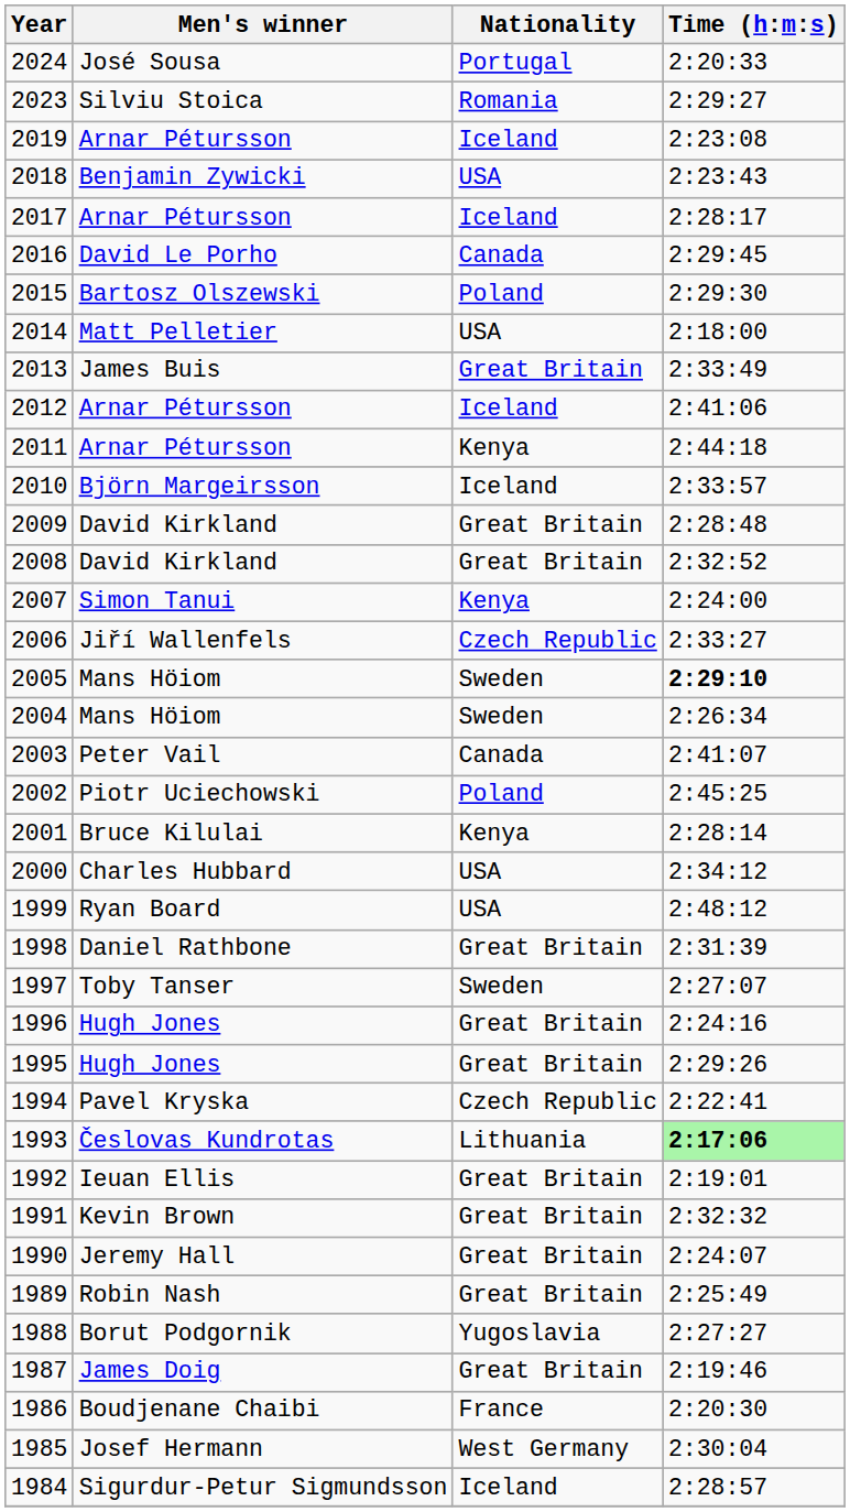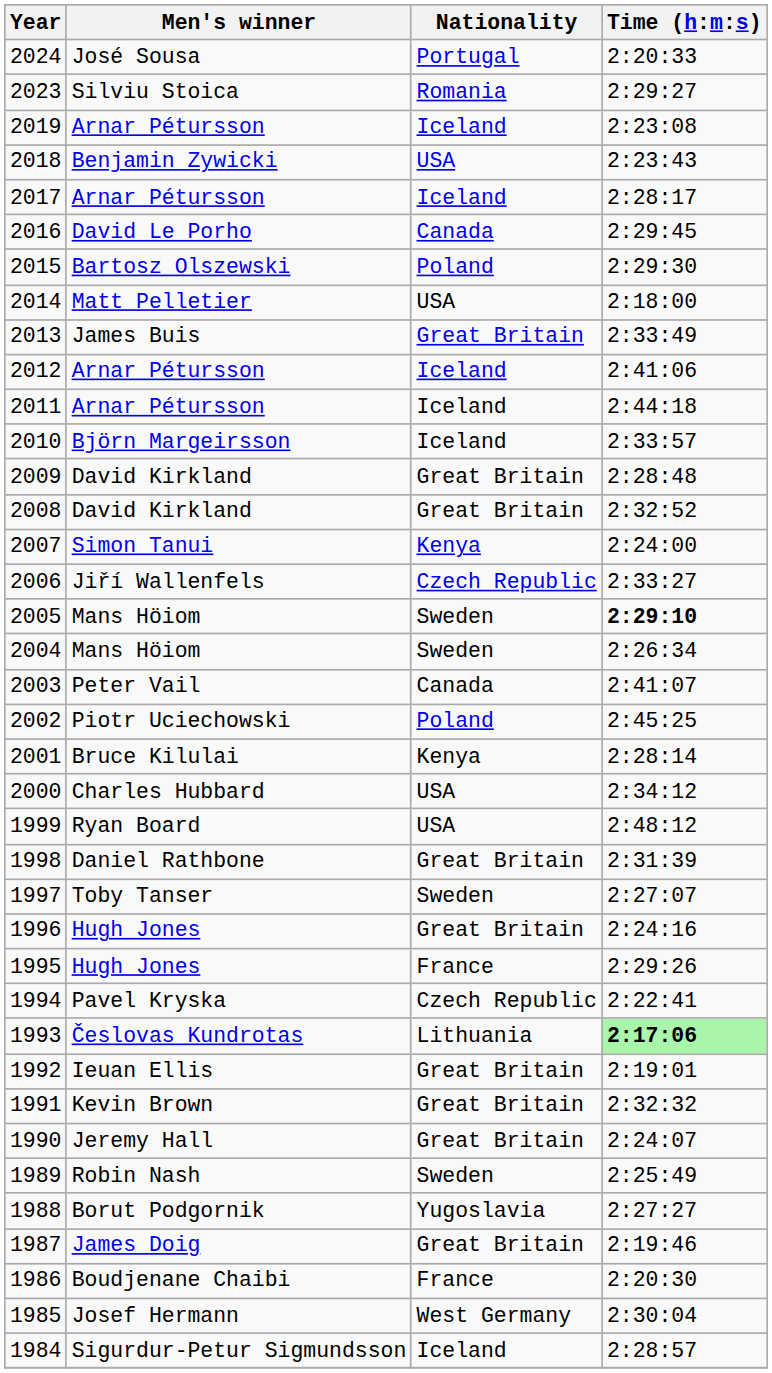 <table class="wikitable sortable">
 <tr>
 <th>Year</th>
 <th>Men's winner</th>
 <th>Nationality</th>
 <th>Time (<a href='#'>h</a>:<a href='#'>m</a>:<a href='#'>s</a>)</th>
 </tr>
 <tr>
 <td>2024</td>
 <td>José Sousa</td>
 <td> <a href='#'>Portugal</a></td>
 <td>2:20:33</td>
 </tr>
 <tr>
 <td>2023</td>
 <td>Silviu Stoica</td>
 <td> <a href='#'>Romania</a></td>
 <td>2:29:27</td>
 </tr>
 <tr>
 <td>2019</td>
 <td><a href='#'>Arnar Pétursson</a></td>
 <td> <a href='#'>Iceland</a></td>
 <td>2:23:08</td>
 </tr>
 <tr>
 <td>2018</td>
 <td><a href='#'>Benjamin Zywicki</a></td>
 <td> <a href='#'>USA</a></td>
 <td>2:23:43</td>
 </tr>
 <tr>
 <td>2017</td>
 <td><a href='#'>Arnar Pétursson</a></td>
 <td> <a href='#'>Iceland</a></td>
 <td>2:28:17</td>
 </tr>
 <tr>
 <td>2016</td>
 <td><a href='#'>David Le Porho</a></td>
 <td> <a href='#'>Canada</a></td>
 <td>2:29:45</td>
 </tr>
 <tr>
 <td>2015</td>
 <td><a href='#'>Bartosz Olszewski</a></td>
 <td> <a href='#'>Poland</a></td>
 <td>2:29:30</td>
 </tr>
 <tr>
 <td>2014</td>
 <td><a href='#'>Matt Pelletier</a></td>
 <td> USA</td>
 <td>2:18:00</td>
 </tr>
 <tr>
 <td>2013</td>
 <td>James Buis</td>
 <td> <a href='#'>Great Britain</a></td>
 <td>2:33:49</td>
 </tr>
 <tr>
 <td>2012</td>
 <td><a href='#'>Arnar Pétursson</a></td>
 <td> <a href='#'>Iceland</a></td>
 <td>2:41:06</td>
 </tr>
 <tr>
 <td>2011</td>
 <td><a href='#'>Arnar Pétursson</a></td>
-<td> Kenya</td>
+<td> Iceland</td>
 <td>2:44:18</td>
 </tr>
 <tr>
 <td>2010</td>
 <td><a href='#'>Björn Margeirsson</a></td>
 <td> Iceland</td>
 <td>2:33:57</td>
 </tr>
 <tr>
 <td>2009</td>
 <td>David Kirkland</td>
 <td> Great Britain</td>
 <td>2:28:48</td>
 </tr>
 <tr>
 <td>2008</td>
 <td>David Kirkland</td>
 <td> Great Britain</td>
 <td>2:32:52</td>
 </tr>
 <tr>
 <td>2007</td>
 <td><a href='#'>Simon Tanui</a></td>
 <td> <a href='#'>Kenya</a></td>
 <td>2:24:00</td>
 </tr>
 <tr>
 <td>2006</td>
 <td>Jiří Wallenfels</td>
 <td> <a href='#'>Czech Republic</a></td>
 <td>2:33:27</td>
 </tr>
 <tr>
 <td>2005</td>
 <td>Mans Höiom</td>
 <td> Sweden</td>
 <td><strong>2:29:10</strong></td>
 </tr>
 <tr>
 <td>2004</td>
 <td>Mans Höiom</td>
 <td> Sweden</td>
 <td>2:26:34</td>
 </tr>
 <tr>
 <td>2003</td>
 <td>Peter Vail</td>
 <td> Canada</td>
 <td>2:41:07</td>
 </tr>
 <tr>
 <td>2002</td>
 <td>Piotr	Uciechowski</td>
 <td> <a href='#'>Poland</a></td>
 <td>2:45:25</td>
 </tr>
 <tr>
 <td>2001</td>
 <td>Bruce	Kilulai</td>
 <td> Kenya</td>
 <td>2:28:14</td>
 </tr>
 <tr>
 <td>2000</td>
 <td>Charles Hubbard</td>
 <td> USA</td>
 <td>2:34:12</td>
 </tr>
 <tr>
 <td>1999</td>
 <td>Ryan Board</td>
 <td> USA</td>
 <td>2:48:12</td>
 </tr>
 <tr>
 <td>1998</td>
 <td>Daniel Rathbone</td>
 <td> Great Britain</td>
 <td>2:31:39</td>
 </tr>
 <tr>
 <td>1997</td>
 <td>Toby	Tanser</td>
 <td> Sweden</td>
 <td>2:27:07</td>
 </tr>
 <tr>
 <td>1996</td>
 <td><a href='#'>Hugh Jones</a></td>
 <td> Great Britain</td>
 <td>2:24:16</td>
 </tr>
 <tr>
 <td>1995</td>
 <td><a href='#'>Hugh Jones</a></td>
-<td> Great Britain</td>
+<td> France</td>
 <td>2:29:26</td>
 </tr>
 <tr>
 <td>1994</td>
 <td>Pavel	Kryska</td>
 <td> Czech Republic</td>
 <td>2:22:41</td>
 </tr>
 <tr>
 <td>1993</td>
 <td><a href='#'>Česlovas Kundrotas</a></td>
 <td> Lithuania</td>
 <td bgcolor=#A9F5A9><strong>2:17:06</strong></td>
 </tr>
 <tr>
 <td>1992</td>
 <td>Ieuan	Ellis</td>
 <td> Great Britain</td>
 <td>2:19:01</td>
 </tr>
 <tr>
 <td>1991</td>
 <td>Kevin	Brown</td>
 <td> Great Britain</td>
 <td>2:32:32</td>
 </tr>
 <tr>
 <td>1990</td>
 <td>Jeremy Hall</td>
 <td> Great Britain</td>
 <td>2:24:07</td>
 </tr>
 <tr>
 <td>1989</td>
 <td>Robin Nash</td>
-<td> Great Britain</td>
+<td> Sweden</td>
 <td>2:25:49</td>
 </tr>
 <tr>
 <td>1988</td>
 <td>Borut Podgornik</td>
 <td> Yugoslavia</td>
 <td>2:27:27</td>
 </tr>
 <tr>
 <td>1987</td>
 <td><a href='#'>James Doig</a></td>
 <td> Great Britain</td>
 <td>2:19:46</td>
 </tr>
 <tr>
 <td>1986</td>
 <td>Boudjenane Chaibi</td>
 <td> France</td>
 <td>2:20:30</td>
 </tr>
 <tr>
 <td>1985</td>
 <td>Josef Hermann</td>
 <td> West Germany</td>
 <td>2:30:04</td>
 </tr>
 <tr>
 <td>1984</td>
 <td>Sigurdur-Petur Sigmundsson</td>
 <td> Iceland</td>
 <td>2:28:57</td>
 </tr>
 <tr>
 </tr>
 </table>
